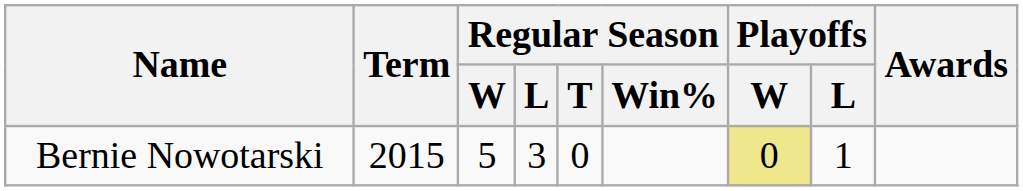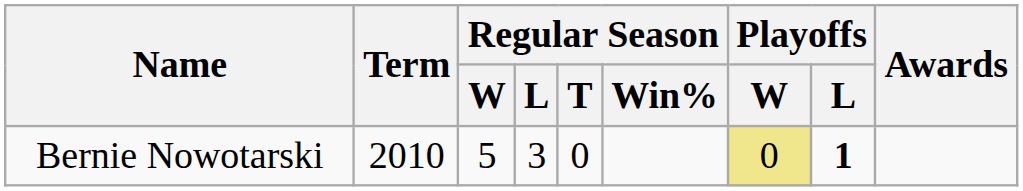 <table class="wikitable">
 <tr>
 <th rowspan="2" style="width:140px;">Name</th>
 <th rowspan="2">Term</th>
 <th colspan="4">Regular Season</th>
 <th colspan="2">Playoffs</th>
 <th rowspan="2">Awards</th>
 </tr>
 <tr>
 <th>W</th>
 <th>L</th>
 <th>T</th>
 <th>Win%</th>
 <th>W</th>
 <th>L</th>
 </tr>
 <tr>
 <td style="text-align:center;">Bernie Nowotarski</td>
-<td style="text-align:center;">2015</td>
+<td style="text-align:center;">2010</td>
 <td style="text-align:center;">5</td>
 <td style="text-align:center;">3</td>
 <td style="text-align:center;">0</td>
 <td style="text-align:center;"></td>
 <td style="background: khaki; text-align:center;">0</td>
-<td style="text-align:center;">1</td>
+<td style="text-align:center;"><strong>1</strong></td>
 <td style="text-align:center;"></td>
 </tr>
 </table>
